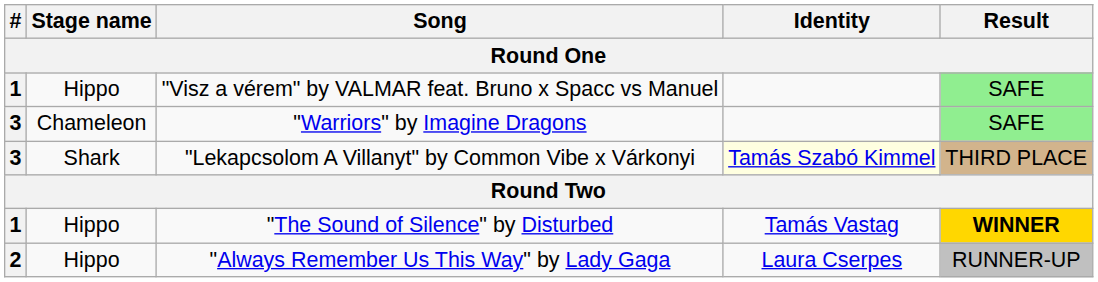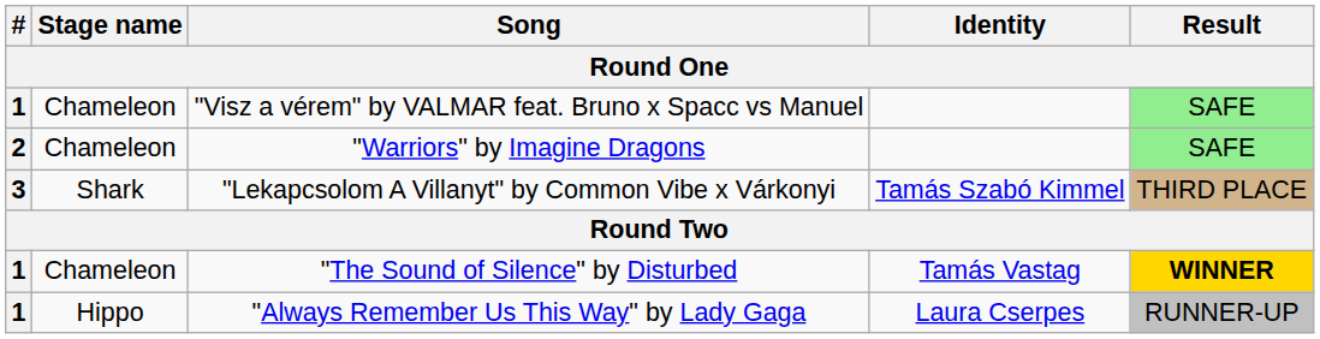 <table class="wikitable plainrowheaders" style="text-align: center">
 <tr>
 <th>#</th>
 <th>Stage name</th>
 <th>Song</th>
 <th>Identity</th>
 <th>Result</th>
 </tr>
 <tr>
 <th colspan="5">Round One</th>
 </tr>
 <tr>
 <th>1</th>
-<td>Hippo</td>
+<td>Chameleon</td>
 <td>"Visz a vérem" by VALMAR feat. Bruno x Spacc vs Manuel</td>
 <td></td>
 <td bgcolor="lightgreen">SAFE</td>
 </tr>
 <tr>
-<th>3</th>
+<th>2</th>
 <td>Chameleon</td>
 <td>"<a href='#'>Warriors</a>" by <a href='#'>Imagine Dragons</a></td>
 <td></td>
 <td bgcolor="lightgreen">SAFE</td>
 </tr>
 <tr>
 <th>3</th>
 <td>Shark</td>
 <td>"Lekapcsolom A Villanyt" by Common Vibe x Várkonyi</td>
-<td style="background: lightyellow;"><a href='#'>Tamás Szabó Kimmel</a></td>
+<td><a href='#'>Tamás Szabó Kimmel</a></td>
 <td bgcolor="tan">THIRD PLACE</td>
 </tr>
 <tr>
 <th colspan="5">Round Two</th>
 </tr>
 <tr>
 <th>1</th>
-<td>Hippo</td>
+<td>Chameleon</td>
 <td>"<a href='#'>The Sound of Silence</a>" by <a href='#'>Disturbed</a></td>
 <td><a href='#'>Tamás Vastag</a></td>
 <td bgcolor="gold"><strong>WINNER</strong></td>
 </tr>
 <tr>
-<th>2</th>
+<th>1</th>
 <td>Hippo</td>
 <td>"<a href='#'>Always Remember Us This Way</a>" by <a href='#'>Lady Gaga</a></td>
 <td><a href='#'>Laura Cserpes</a></td>
 <td bgcolor="silver">RUNNER-UP</td>
 </tr>
 </table>
